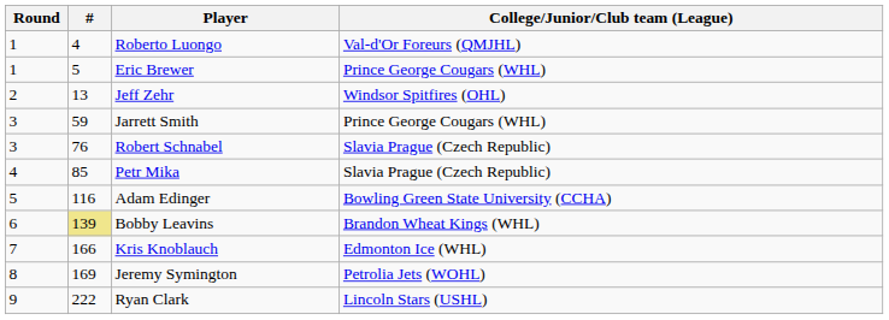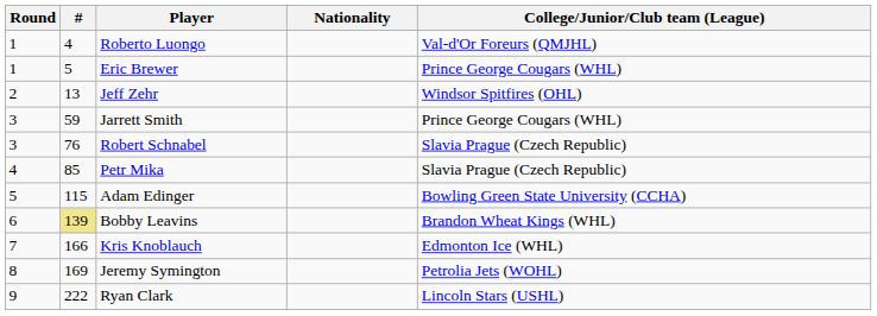 <table class="wikitable">
 <tr align="center">
 <th bgcolor="#DDDDFF" width="4.0%">Round</th>
 <th bgcolor="#DDDDFF" width="4.0%">#</th>
 <th bgcolor="#DDDDFF" width="21.0%">Player</th>
+<th bgcolor="#DDDDFF" width="14.5%">Nationality</th>
 <th bgcolor="#DDDDFF" width="50.0%">College/Junior/Club team (League)</th>
 </tr>
 <tr>
 <td>1</td>
 <td>4</td>
 <td><a href='#'>Roberto Luongo</a></td>
+<td></td>
 <td><a href='#'>Val-d'Or Foreurs</a> (<a href='#'>QMJHL</a>)</td>
 </tr>
 <tr>
 <td>1</td>
 <td>5</td>
 <td><a href='#'>Eric Brewer</a></td>
+<td></td>
 <td><a href='#'>Prince George Cougars</a> (<a href='#'>WHL</a>)</td>
 </tr>
 <tr>
 <td>2</td>
 <td>13</td>
 <td><a href='#'>Jeff Zehr</a></td>
+<td></td>
 <td><a href='#'>Windsor Spitfires</a> (<a href='#'>OHL</a>)</td>
 </tr>
 <tr>
 <td>3</td>
 <td>59</td>
 <td>Jarrett Smith</td>
+<td></td>
 <td>Prince George Cougars (WHL)</td>
 </tr>
 <tr>
 <td>3</td>
 <td>76</td>
 <td><a href='#'>Robert Schnabel</a></td>
+<td></td>
 <td><a href='#'>Slavia Prague</a> (Czech Republic)</td>
 </tr>
 <tr>
 <td>4</td>
 <td>85</td>
 <td><a href='#'>Petr Mika</a></td>
+<td></td>
 <td>Slavia Prague (Czech Republic)</td>
 </tr>
 <tr>
 <td>5</td>
-<td>116</td>
+<td>115</td>
 <td>Adam Edinger</td>
+<td></td>
 <td><a href='#'>Bowling Green State University</a> (<a href='#'>CCHA</a>)</td>
 </tr>
 <tr>
 <td>6</td>
 <td style="background: khaki;">139</td>
 <td>Bobby Leavins</td>
+<td></td>
 <td><a href='#'>Brandon Wheat Kings</a> (WHL)</td>
 </tr>
 <tr>
 <td>7</td>
 <td>166</td>
 <td><a href='#'>Kris Knoblauch</a></td>
+<td></td>
 <td><a href='#'>Edmonton Ice</a> (WHL)</td>
 </tr>
 <tr>
 <td>8</td>
 <td>169</td>
 <td>Jeremy Symington</td>
+<td></td>
 <td><a href='#'>Petrolia Jets</a> (<a href='#'>WOHL</a>)</td>
 </tr>
 <tr>
 <td>9</td>
 <td>222</td>
 <td>Ryan Clark</td>
+<td></td>
 <td><a href='#'>Lincoln Stars</a> (<a href='#'>USHL</a>)</td>
 </tr>
 </table>
